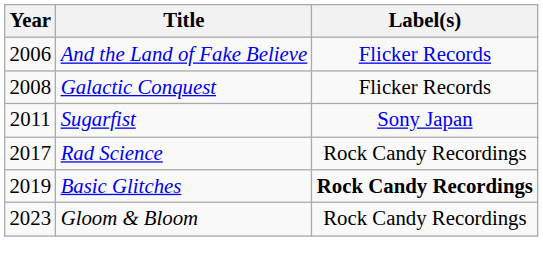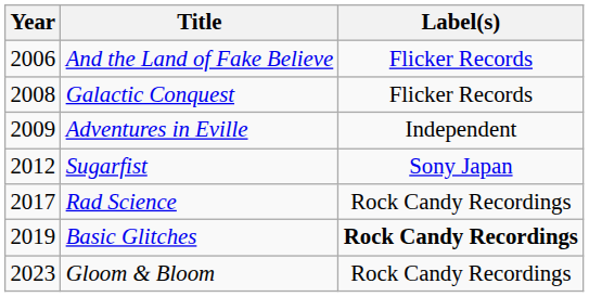 <table class="wikitable">
 <tr>
 <th>Year</th>
 <th>Title</th>
 <th>Label(s)</th>
 </tr>
 <tr>
 <td align="center">2006</td>
 <td align="left"><em><a href='#'>And the Land of Fake Believe</a></em></td>
 <td align="center"><a href='#'>Flicker Records</a></td>
 </tr>
 <tr>
 <td align="center">2008</td>
 <td align="left"><em><a href='#'>Galactic Conquest</a></em></td>
 <td align="center">Flicker Records</td>
 </tr>
 <tr>
-<td align="center">2011</td>
+<td align="center">2009</td>
+<td align="left"><em><a href='#'>Adventures in Eville</a></em></td>
+<td align="center">Independent</td>
+</tr>
+<tr>
+<td align="center">2012</td>
 <td align="left"><em><a href='#'>Sugarfist</a></em></td>
 <td align="center"><a href='#'>Sony Japan</a></td>
 </tr>
 <tr>
 <td align="center">2017</td>
 <td align="left"><em><a href='#'>Rad Science</a></em></td>
 <td align="center">Rock Candy Recordings</td>
 </tr>
 <tr>
 <td align="center">2019</td>
 <td align="left"><em><a href='#'>Basic Glitches</a></em></td>
 <td align="center"><strong>Rock Candy Recordings</strong></td>
 </tr>
 <tr>
 <td align="center">2023</td>
 <td align="left"><em>Gloom & Bloom</em></td>
 <td align="center">Rock Candy Recordings</td>
 </tr>
 </table>
